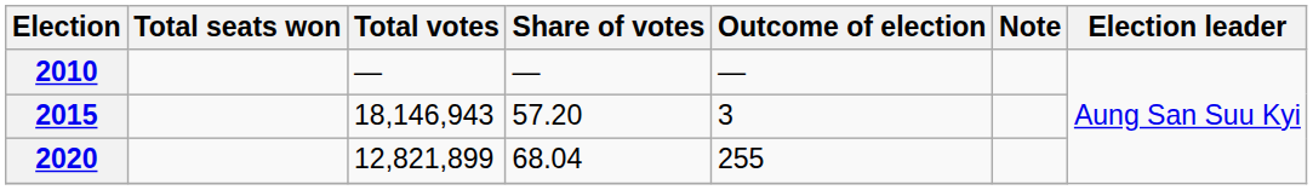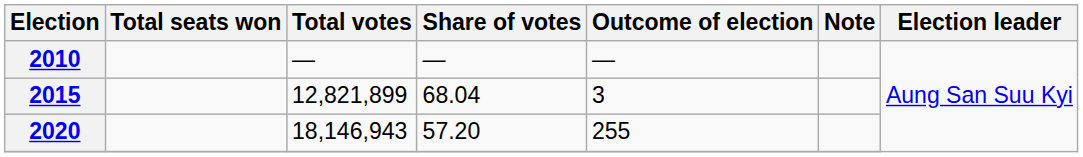 <table class="wikitable">
 <tr>
 <th>Election</th>
 <th>Total seats won</th>
 <th>Total votes</th>
 <th>Share of votes</th>
 <th>Outcome of election</th>
 <th>Note</th>
 <th>Election leader</th>
 </tr>
 <tr>
 <th><a href='#'>2010</a></th>
 <td></td>
 <td>—</td>
 <td>—</td>
 <td>—</td>
 <td></td>
 <td rowspan=4><a href='#'>Aung San Suu Kyi</a></td>
 </tr>
 <tr>
 <th><a href='#'>2015</a></th>
 <td></td>
-<td>18,146,943</td>
-<td>57.20</td>
+<td>12,821,899</td>
+<td>68.04</td>
 <td> 3</td>
 <td></td>
 </tr>
 <tr>
 <th><a href='#'>2020</a></th>
 <td></td>
-<td>12,821,899</td>
-<td>68.04</td>
+<td>18,146,943</td>
+<td>57.20</td>
 <td> 255</td>
 <td></td>
 </tr>
 <tr>
 </tr>
 </table>
